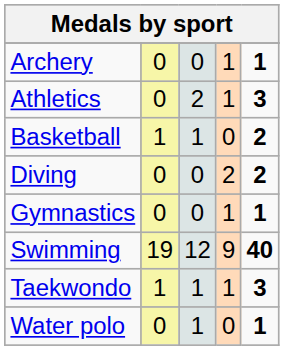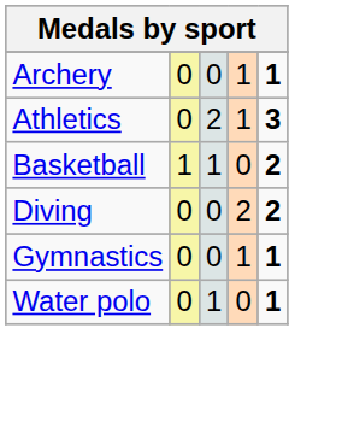 <table class="wikitable" style="font-size:90%; text-align:center;">
 <tr>
 <th colspan="5">Medals by sport</th>
 </tr>
 <tr>
 </tr>
 <tr>
 <td align="left"><a href='#'>Archery</a></td>
 <td style="background:#F7F6A8;">0</td>
 <td style="background:#DCE5E5;">0</td>
 <td style="background:#FFDAB9;">1</td>
 <td><strong>1</strong></td>
 </tr>
 <tr>
 <td align="left"><a href='#'>Athletics</a></td>
 <td style="background:#F7F6A8;">0</td>
 <td style="background:#DCE5E5;">2</td>
 <td style="background:#FFDAB9;">1</td>
 <td><strong>3</strong></td>
 </tr>
 <tr>
 <td align="left"><a href='#'>Basketball</a></td>
 <td style="background:#F7F6A8;">1</td>
 <td style="background:#DCE5E5;">1</td>
 <td style="background:#FFDAB9;">0</td>
 <td><strong>2</strong></td>
 </tr>
 <tr>
 <td align="left"><a href='#'>Diving</a></td>
 <td style="background:#F7F6A8;">0</td>
 <td style="background:#DCE5E5;">0</td>
 <td style="background:#FFDAB9;">2</td>
 <td><strong>2</strong></td>
 </tr>
 <tr>
 <td align="left"><a href='#'>Gymnastics</a></td>
 <td style="background:#F7F6A8;">0</td>
 <td style="background:#DCE5E5;">0</td>
 <td style="background:#FFDAB9;">1</td>
 <td><strong>1</strong></td>
 </tr>
 <tr>
-<td align="left"><a href='#'>Swimming</a></td>
-<td style="background:#F7F6A8;">19</td>
-<td style="background:#DCE5E5;">12</td>
-<td style="background:#FFDAB9;">9</td>
-<td><strong>40</strong></td>
-</tr>
-<tr>
-<td align="left"><a href='#'>Taekwondo</a></td>
-<td style="background:#F7F6A8;">1</td>
-<td style="background:#DCE5E5;">1</td>
-<td style="background:#FFDAB9;">1</td>
-<td><strong>3</strong></td>
-</tr>
-<tr>
 <td align="left"><a href='#'>Water polo</a></td>
 <td style="background:#F7F6A8;">0</td>
 <td style="background:#DCE5E5;">1</td>
 <td style="background:#FFDAB9;">0</td>
 <td><strong>1</strong></td>
 </tr>
 </table>
